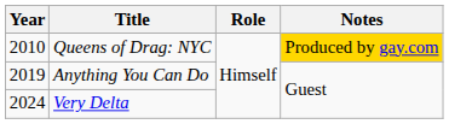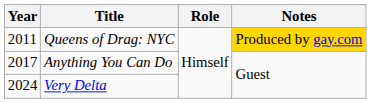 <table class="wikitable sortable">
 <tr>
 <th>Year</th>
 <th>Title</th>
 <th>Role</th>
 <th class="unsortable">Notes</th>
 </tr>
 <tr>
-<td>2010</td>
+<td>2011</td>
 <td><em>Queens of Drag: NYC</em></td>
 <td rowspan="3">Himself</td>
 <td style="background: gold;">Produced by <a href='#'>gay.com</a></td>
 </tr>
 <tr>
-<td>2019</td>
+<td>2017</td>
 <td><em>Anything You Can Do</em></td>
 <td rowspan="2">Guest</td>
 </tr>
 <tr>
 <td>2024</td>
 <td><em><a href='#'>Very Delta</a></em></td>
 </tr>
 </table>
